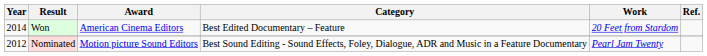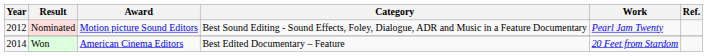 <table class="wikitable">
 <tr>
 <th>Year</th>
 <th>Result</th>
 <th>Award</th>
 <th>Category</th>
 <th>Work</th>
 <th>Ref.</th>
 </tr>
 <tr>
+<td rowspan="1">2012</td>
+<td style="background: #ffdddd">Nominated</td>
+<td><a href='#'>Motion picture Sound Editors</a></td>
+<td>Best Sound Editing - Sound Effects, Foley, Dialogue, ADR and Music in a Feature Documentary</td>
+<td><em><a href='#'>Pearl Jam Twenty</a></em></td>
+<td></td>
+</tr>
+<tr>
+</tr>
+<tr>
 <td rowspan="1">2014</td>
 <td style="background: #ddffdd">Won</td>
 <td><a href='#'>American Cinema Editors</a></td>
 <td>Best Edited Documentary – Feature</td>
 <td><em><a href='#'>20 Feet from Stardom</a></em></td>
 <td></td>
 </tr>
-<tr>
-</tr>
-<tr>
-<td rowspan="1">2012</td>
-<td style="background: #ffdddd">Nominated</td>
-<td><a href='#'>Motion picture Sound Editors</a></td>
-<td>Best Sound Editing - Sound Effects, Foley, Dialogue, ADR and Music in a Feature Documentary</td>
-<td><em><a href='#'>Pearl Jam Twenty</a></em></td>
-<td></td>
-</tr>
 </table>
